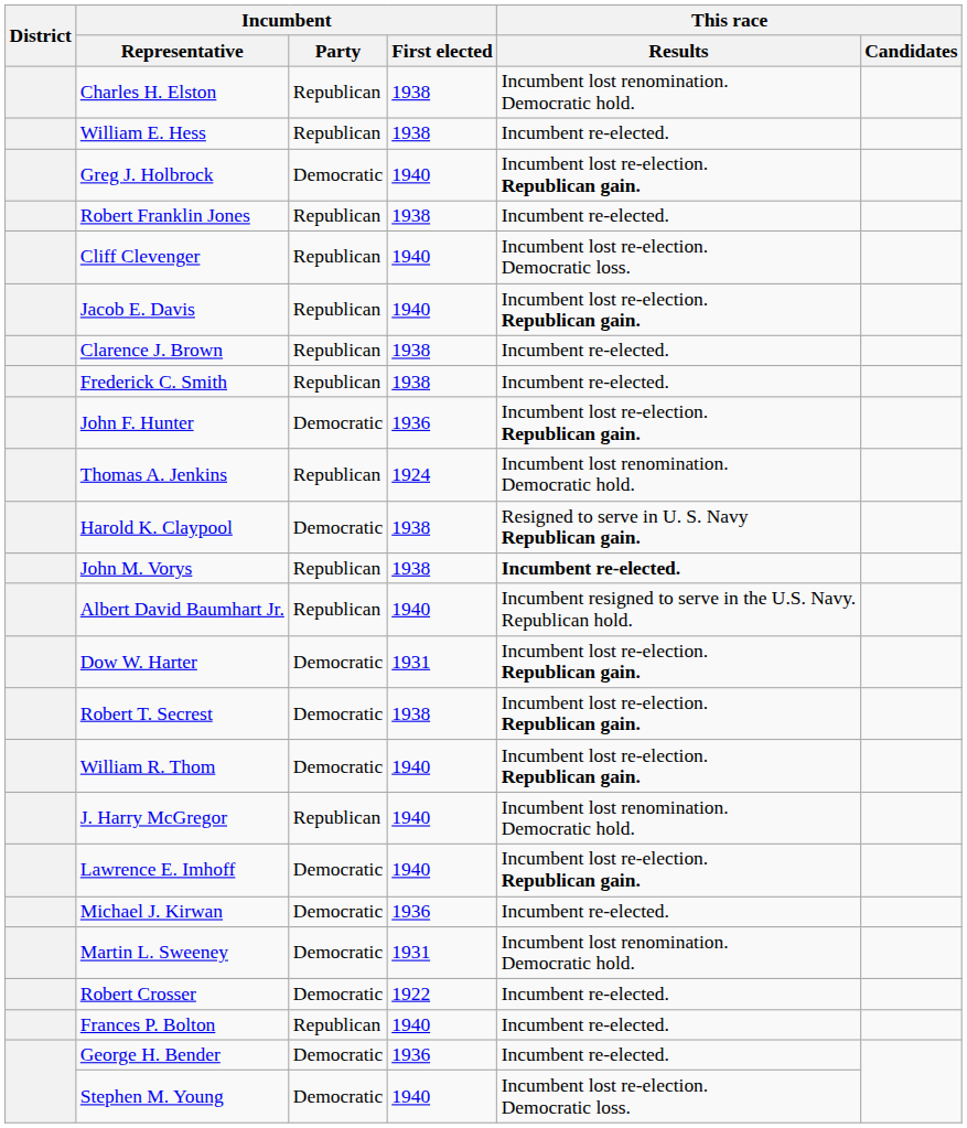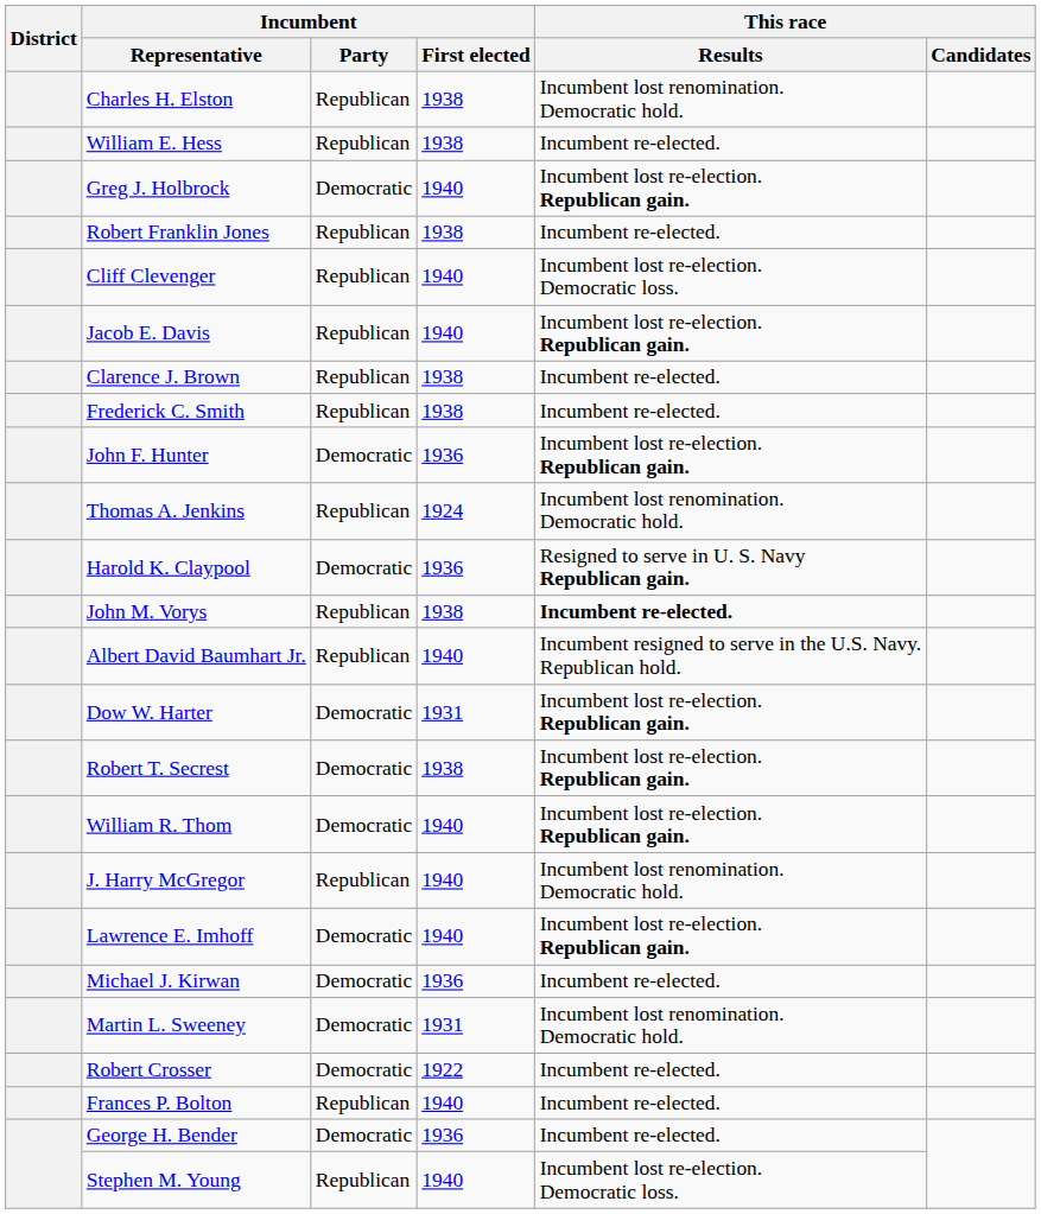 <table class=wikitable>
 <tr>
 <th rowspan=2>District</th>
 <th colspan=3>Incumbent</th>
 <th colspan=2>This race</th>
 </tr>
 <tr>
 <th>Representative</th>
 <th>Party</th>
 <th>First elected</th>
 <th>Results</th>
 <th>Candidates</th>
 </tr>
 <tr>
 <th></th>
 <td><a href='#'>Charles H. Elston</a></td>
 <td>Republican</td>
 <td><a href='#'>1938</a></td>
 <td>Incumbent lost renomination.<br>Democratic hold.</td>
 <td nowrap></td>
 </tr>
 <tr>
 <th></th>
 <td><a href='#'>William E. Hess</a></td>
 <td>Republican</td>
 <td><a href='#'>1938</a></td>
 <td>Incumbent re-elected.</td>
 <td nowrap></td>
 </tr>
 <tr>
 <th></th>
 <td><a href='#'>Greg J. Holbrock</a></td>
 <td>Democratic</td>
 <td><a href='#'>1940</a></td>
 <td>Incumbent lost re-election.<br><strong>Republican gain.</strong></td>
 <td nowrap></td>
 </tr>
 <tr>
 <th></th>
 <td><a href='#'>Robert Franklin Jones</a></td>
 <td>Republican</td>
 <td><a href='#'>1938</a></td>
 <td>Incumbent re-elected.</td>
 <td nowrap></td>
 </tr>
 <tr>
 <th></th>
 <td><a href='#'>Cliff Clevenger</a></td>
 <td>Republican</td>
 <td><a href='#'>1940</a></td>
 <td>Incumbent lost re-election.<br>Democratic loss.</td>
 <td nowrap></td>
 </tr>
 <tr>
 <th></th>
 <td><a href='#'>Jacob E. Davis</a></td>
 <td>Republican</td>
 <td><a href='#'>1940</a></td>
 <td>Incumbent lost re-election.<br><strong>Republican gain.</strong></td>
 <td nowrap></td>
 </tr>
 <tr>
 <th></th>
 <td><a href='#'>Clarence J. Brown</a></td>
 <td>Republican</td>
 <td><a href='#'>1938</a></td>
 <td>Incumbent re-elected.</td>
 <td nowrap></td>
 </tr>
 <tr>
 <th></th>
 <td><a href='#'>Frederick C. Smith</a></td>
 <td>Republican</td>
 <td><a href='#'>1938</a></td>
 <td>Incumbent re-elected.</td>
 <td nowrap></td>
 </tr>
 <tr>
 <th></th>
 <td><a href='#'>John F. Hunter</a></td>
 <td>Democratic</td>
 <td><a href='#'>1936</a></td>
 <td>Incumbent lost re-election.<br><strong>Republican gain.</strong></td>
 <td nowrap></td>
 </tr>
 <tr>
 <th></th>
 <td><a href='#'>Thomas A. Jenkins</a></td>
 <td>Republican</td>
 <td><a href='#'>1924</a></td>
 <td>Incumbent lost renomination.<br>Democratic hold.</td>
 <td nowrap></td>
 </tr>
 <tr>
 <th></th>
 <td><a href='#'>Harold K. Claypool</a></td>
 <td>Democratic</td>
-<td><a href='#'>1938</a></td>
+<td><a href='#'>1936</a></td>
 <td>Resigned to serve in U. S. Navy<br><strong>Republican gain.</strong></td>
 <td nowrap></td>
 </tr>
 <tr>
 <th></th>
 <td><a href='#'>John M. Vorys</a></td>
 <td>Republican</td>
 <td><a href='#'>1938</a></td>
 <td><strong>Incumbent re-elected.</strong></td>
 <td nowrap></td>
 </tr>
 <tr>
 <th></th>
 <td><a href='#'>Albert David Baumhart Jr.</a></td>
 <td>Republican</td>
 <td><a href='#'>1940</a></td>
 <td>Incumbent resigned to serve in the U.S. Navy.<br>Republican hold.</td>
 <td nowrap></td>
 </tr>
 <tr>
 <th></th>
 <td><a href='#'>Dow W. Harter</a></td>
 <td>Democratic</td>
 <td><a href='#'>1931</a></td>
 <td>Incumbent lost re-election.<br><strong>Republican gain.</strong></td>
 <td nowrap></td>
 </tr>
 <tr>
 <th></th>
 <td><a href='#'>Robert T. Secrest</a></td>
 <td>Democratic</td>
 <td><a href='#'>1938</a></td>
 <td>Incumbent lost re-election.<br><strong>Republican gain.</strong></td>
 <td nowrap></td>
 </tr>
 <tr>
 <th></th>
 <td><a href='#'>William R. Thom</a></td>
 <td>Democratic</td>
 <td><a href='#'>1940</a></td>
 <td>Incumbent lost re-election.<br><strong>Republican gain.</strong></td>
 <td nowrap></td>
 </tr>
 <tr>
 <th></th>
 <td><a href='#'>J. Harry McGregor</a></td>
 <td>Republican</td>
 <td><a href='#'>1940</a></td>
 <td>Incumbent lost renomination.<br>Democratic hold.</td>
 <td nowrap></td>
 </tr>
 <tr>
 <th></th>
 <td><a href='#'>Lawrence E. Imhoff</a></td>
 <td>Democratic</td>
 <td><a href='#'>1940</a></td>
 <td>Incumbent lost re-election.<br><strong>Republican gain.</strong></td>
 <td nowrap></td>
 </tr>
 <tr>
 <th></th>
 <td><a href='#'>Michael J. Kirwan</a></td>
 <td>Democratic</td>
 <td><a href='#'>1936</a></td>
 <td>Incumbent re-elected.</td>
 <td nowrap></td>
 </tr>
 <tr>
 <th></th>
 <td><a href='#'>Martin L. Sweeney</a></td>
 <td>Democratic</td>
 <td><a href='#'>1931 </a></td>
 <td>Incumbent lost renomination.<br>Democratic hold.</td>
 <td nowrap></td>
 </tr>
 <tr>
 <th></th>
 <td><a href='#'>Robert Crosser</a></td>
 <td>Democratic</td>
 <td><a href='#'>1922</a></td>
 <td>Incumbent re-elected.</td>
 <td nowrap></td>
 </tr>
 <tr>
 <th></th>
 <td><a href='#'>Frances P. Bolton</a></td>
 <td>Republican</td>
 <td><a href='#'>1940</a></td>
 <td>Incumbent re-elected.</td>
 <td nowrap></td>
 </tr>
 <tr>
 <th rowspan=2></th>
 <td><a href='#'>George H. Bender</a></td>
 <td>Democratic</td>
 <td><a href='#'>1936</a></td>
 <td>Incumbent re-elected.</td>
 <td rowspan=2 nowrap></td>
 </tr>
 <tr>
 <td><a href='#'>Stephen M. Young</a></td>
-<td>Democratic</td>
+<td>Republican</td>
 <td><a href='#'>1940</a></td>
 <td>Incumbent lost re-election.<br>Democratic loss.</td>
 </tr>
 </table>
